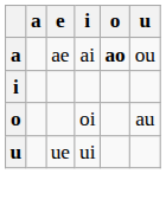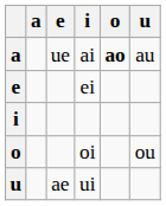 <table class="wikitable" style="text-align:center">
 <tr>
 <th></th>
 <th>a</th>
 <th>e</th>
 <th>i</th>
 <th>o</th>
 <th>u</th>
 </tr>
 <tr>
 <th>a</th>
 <td></td>
-<td>ae</td>
+<td>ue</td>
 <td>ai</td>
 <td><strong>ao</strong></td>
-<td>ou</td>
+<td>au</td>
+</tr>
+<tr>
+<th>e</th>
+<td></td>
+<td></td>
+<td>ei</td>
+<td></td>
+<td></td>
 </tr>
 <tr>
 <th>i</th>
 <td></td>
 <td></td>
 <td></td>
 <td></td>
 <td></td>
 </tr>
 <tr>
 <th>o</th>
 <td></td>
 <td></td>
 <td>oi</td>
 <td></td>
-<td>au</td>
+<td>ou</td>
 </tr>
 <tr>
 <th>u</th>
 <td></td>
-<td>ue</td>
+<td>ae</td>
 <td>ui</td>
 <td></td>
 <td></td>
 </tr>
 </table>
